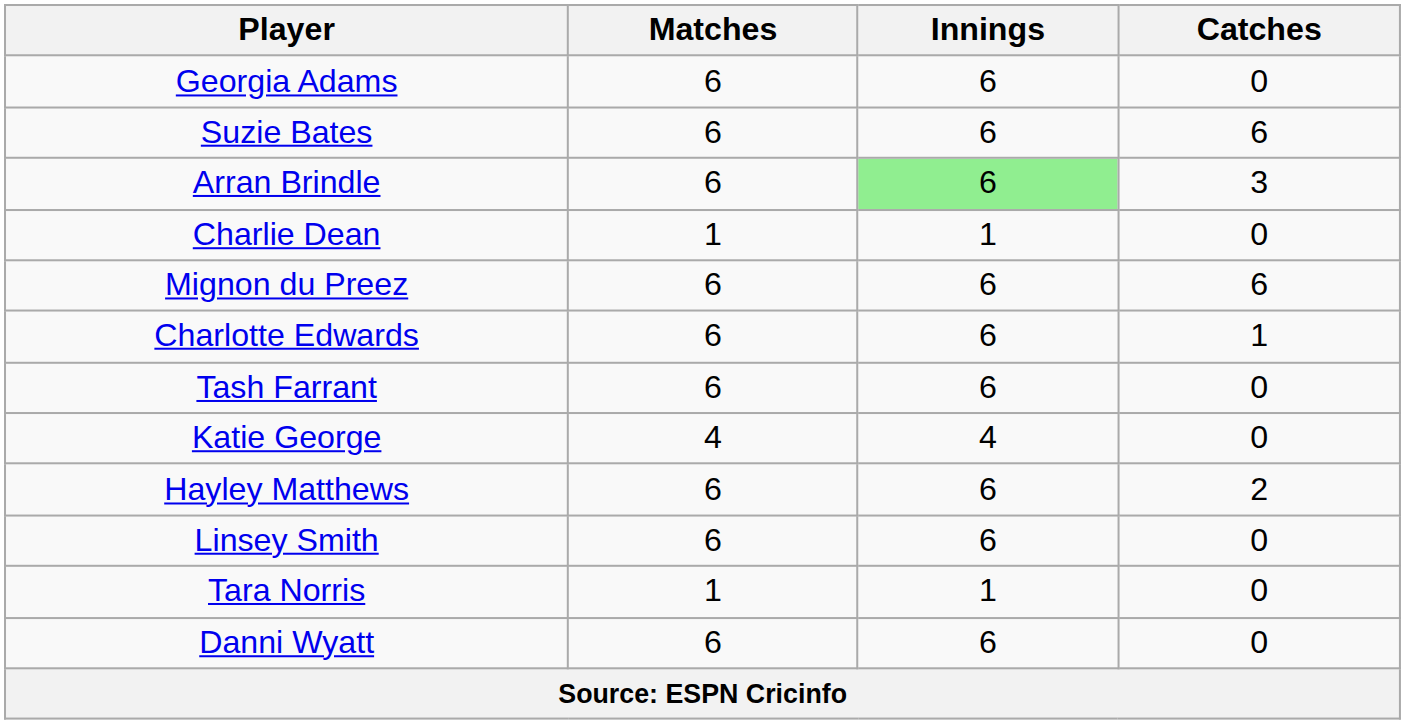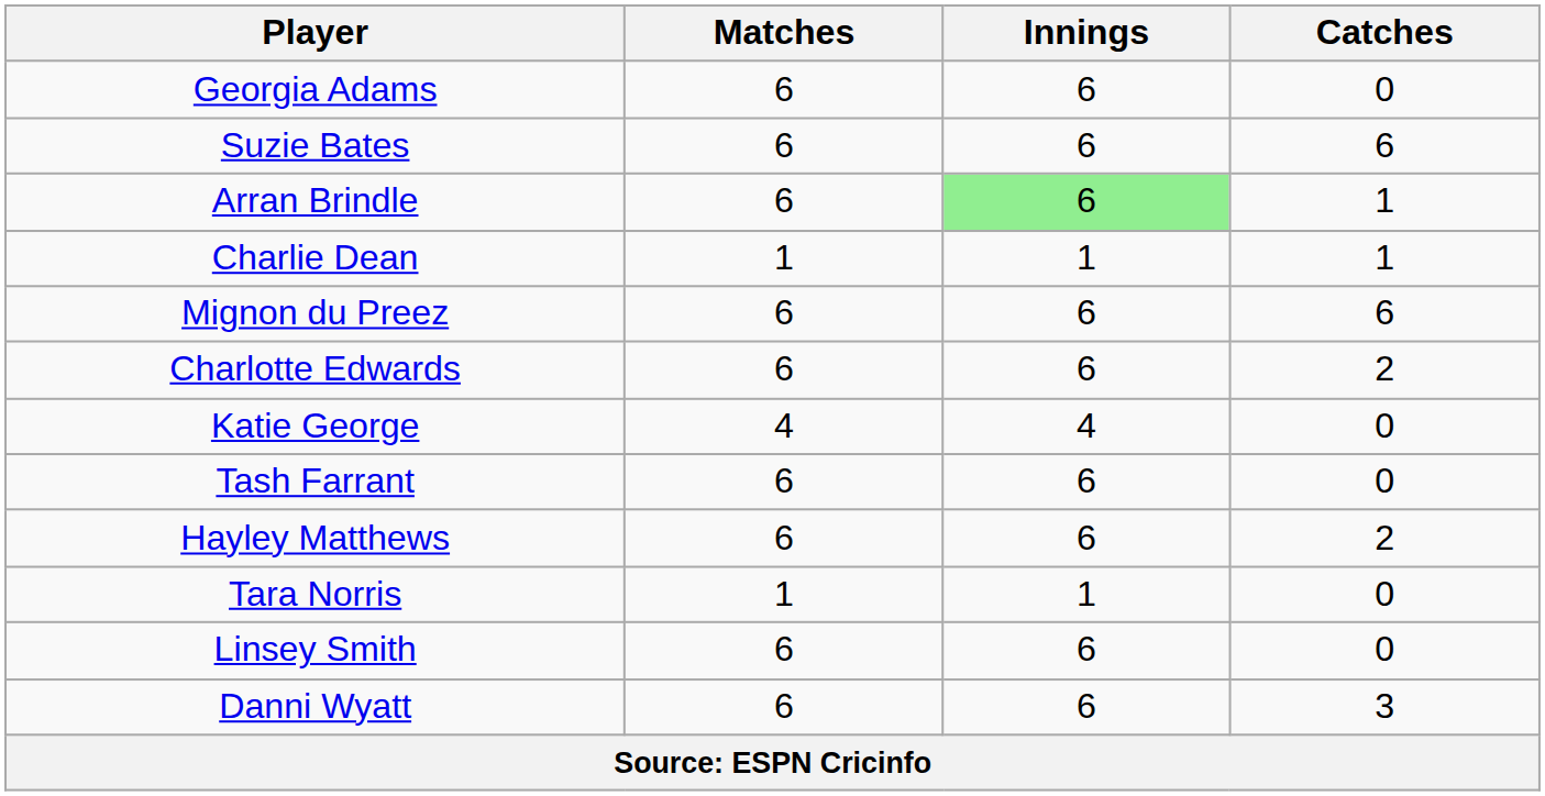 <table class="wikitable" style="text-align:center; width:55%;">
 <tr>
 <th>Player</th>
 <th>Matches</th>
 <th>Innings</th>
 <th>Catches</th>
 </tr>
 <tr>
 <td><a href='#'>Georgia Adams</a></td>
 <td>6</td>
 <td>6</td>
 <td>0</td>
 </tr>
 <tr>
 <td><a href='#'>Suzie Bates</a></td>
 <td>6</td>
 <td>6</td>
 <td>6</td>
 </tr>
 <tr>
 <td><a href='#'>Arran Brindle</a></td>
 <td>6</td>
 <td style="background: lightgreen;">6</td>
-<td>3</td>
+<td>1</td>
 </tr>
 <tr>
 <td><a href='#'>Charlie Dean</a></td>
 <td>1</td>
 <td>1</td>
-<td>0</td>
+<td>1</td>
 </tr>
 <tr>
 <td><a href='#'>Mignon du Preez</a></td>
 <td>6</td>
 <td>6</td>
 <td>6</td>
 </tr>
 <tr>
 <td><a href='#'>Charlotte Edwards</a></td>
 <td>6</td>
 <td>6</td>
-<td>1</td>
+<td>2</td>
+</tr>
+<tr>
+<td><a href='#'>Katie George</a></td>
+<td>4</td>
+<td>4</td>
+<td>0</td>
 </tr>
 <tr>
 <td><a href='#'>Tash Farrant</a></td>
 <td>6</td>
 <td>6</td>
-<td>0</td>
-</tr>
-<tr>
-<td><a href='#'>Katie George</a></td>
-<td>4</td>
-<td>4</td>
 <td>0</td>
 </tr>
 <tr>
 <td><a href='#'>Hayley Matthews</a></td>
 <td>6</td>
 <td>6</td>
 <td>2</td>
 </tr>
 <tr>
+<td><a href='#'>Tara Norris</a></td>
+<td>1</td>
+<td>1</td>
+<td>0</td>
+</tr>
+<tr>
 <td><a href='#'>Linsey Smith</a></td>
 <td>6</td>
 <td>6</td>
 <td>0</td>
 </tr>
 <tr>
-<td><a href='#'>Tara Norris</a></td>
-<td>1</td>
-<td>1</td>
-<td>0</td>
-</tr>
-<tr>
 <td><a href='#'>Danni Wyatt</a></td>
 <td>6</td>
 <td>6</td>
-<td>0</td>
+<td>3</td>
 </tr>
 <tr>
 <th colspan="4"><small>Source: ESPN Cricinfo </small></th>
 </tr>
 </table>
